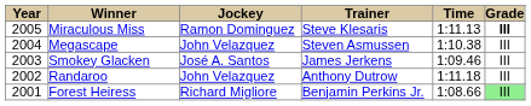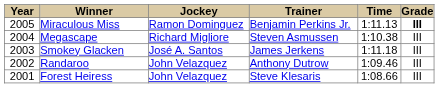 <table class = "sortable" | border="1" cellpadding="0" style="border-collapse: collapse; font-size:90%">
 <tr bgcolor="#DACAA5" align="center">
 <td width="45px"><strong>Year</strong><br></td>
 <td width="140px"><strong>Winner</strong><br></td>
 <td width="130px"><strong>Jockey</strong><br></td>
 <td width="140px"><strong>Trainer</strong><br></td>
 <td width="55px"><strong>Time</strong> <br></td>
 <td width="35px"><strong>Grade</strong><br></td>
 </tr>
 <tr>
 <td align=center>2005</td>
 <td><a href='#'>Miraculous Miss</a></td>
 <td><a href='#'>Ramon Dominguez</a></td>
-<td><a href='#'>Steve Klesaris</a></td>
+<td><a href='#'>Benjamin Perkins Jr.</a></td>
 <td align=center>1:11.13</td>
 <td align=center><strong>III</strong></td>
 </tr>
 <tr>
 <td align=center>2004</td>
 <td><a href='#'>Megascape</a></td>
-<td><a href='#'>John Velazquez</a></td>
+<td><a href='#'>Richard Migliore</a></td>
 <td><a href='#'>Steven Asmussen</a></td>
 <td align=center>1:10.38</td>
 <td align=center>III</td>
 </tr>
 <tr>
 <td align=center>2003</td>
 <td><a href='#'>Smokey Glacken</a></td>
 <td><a href='#'>José A. Santos</a></td>
 <td><a href='#'>James Jerkens</a></td>
-<td align=center>1:09.46</td>
+<td align=center>1:11.18</td>
 <td align=center>III</td>
 </tr>
 <tr>
 <td align=center>2002</td>
 <td><a href='#'>Randaroo</a></td>
 <td><a href='#'>John Velazquez</a></td>
 <td><a href='#'>Anthony Dutrow</a></td>
-<td align=center>1:11.18</td>
+<td align=center>1:09.46</td>
 <td align=center>III</td>
 </tr>
 <tr>
 <td align=center>2001</td>
 <td><a href='#'>Forest Heiress</a></td>
-<td><a href='#'>Richard Migliore</a></td>
-<td><a href='#'>Benjamin Perkins Jr.</a></td>
+<td><a href='#'>John Velazquez</a></td>
+<td><a href='#'>Steve Klesaris</a></td>
 <td align=center>1:08.66</td>
-<td align=center style="background: lightgreen;">III</td>
+<td align=center>III</td>
 </tr>
 </table>
